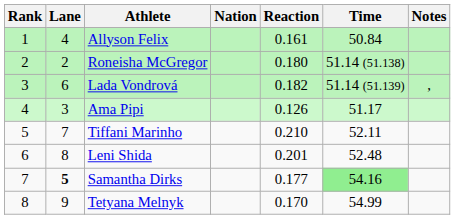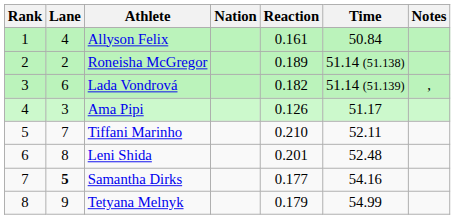 <table class="wikitable sortable" style="text-align:center">
 <tr>
 <th>Rank</th>
 <th>Lane</th>
 <th>Athlete</th>
 <th>Nation</th>
 <th>Reaction</th>
 <th>Time</th>
 <th>Notes</th>
 </tr>
 <tr bgcolor="#bbf3bb">
 <td>1</td>
 <td>4</td>
 <td align="left"><a href='#'>Allyson Felix</a></td>
 <td align="left"></td>
 <td>0.161</td>
 <td>50.84</td>
 <td></td>
 </tr>
 <tr bgcolor="#bbf3bb">
 <td>2</td>
 <td>2</td>
 <td align="left"><a href='#'>Roneisha McGregor</a></td>
 <td align="left"></td>
-<td>0.180</td>
+<td>0.189</td>
 <td>51.14 <small>(51.138)</small></td>
 <td></td>
 </tr>
 <tr bgcolor="#bbf3bb">
 <td>3</td>
 <td>6</td>
 <td align="left"><a href='#'>Lada Vondrová</a></td>
 <td align="left"></td>
 <td>0.182</td>
 <td>51.14 <small>(51.139)</small></td>
 <td>, </td>
 </tr>
 <tr bgcolor="ccf9cc">
 <td>4</td>
 <td>3</td>
 <td align="left"><a href='#'>Ama Pipi</a></td>
 <td align="left"></td>
 <td>0.126</td>
 <td>51.17</td>
 <td></td>
 </tr>
 <tr>
 <td>5</td>
 <td>7</td>
 <td align="left"><a href='#'>Tiffani Marinho</a></td>
 <td align="left"></td>
 <td>0.210</td>
 <td>52.11</td>
 <td></td>
 </tr>
 <tr>
 <td>6</td>
 <td>8</td>
 <td align="left"><a href='#'>Leni Shida</a></td>
 <td align="left"></td>
 <td>0.201</td>
 <td>52.48</td>
 <td></td>
 </tr>
 <tr>
 <td>7</td>
 <td><strong>5</strong></td>
 <td align="left"><a href='#'>Samantha Dirks</a></td>
 <td align="left"></td>
 <td>0.177</td>
-<td style="background: lightgreen;">54.16</td>
+<td>54.16</td>
 <td></td>
 </tr>
 <tr>
 <td>8</td>
 <td>9</td>
 <td align="left"><a href='#'>Tetyana Melnyk</a></td>
 <td align="left"></td>
-<td>0.170</td>
+<td>0.179</td>
 <td>54.99</td>
 <td></td>
 </tr>
 </table>
